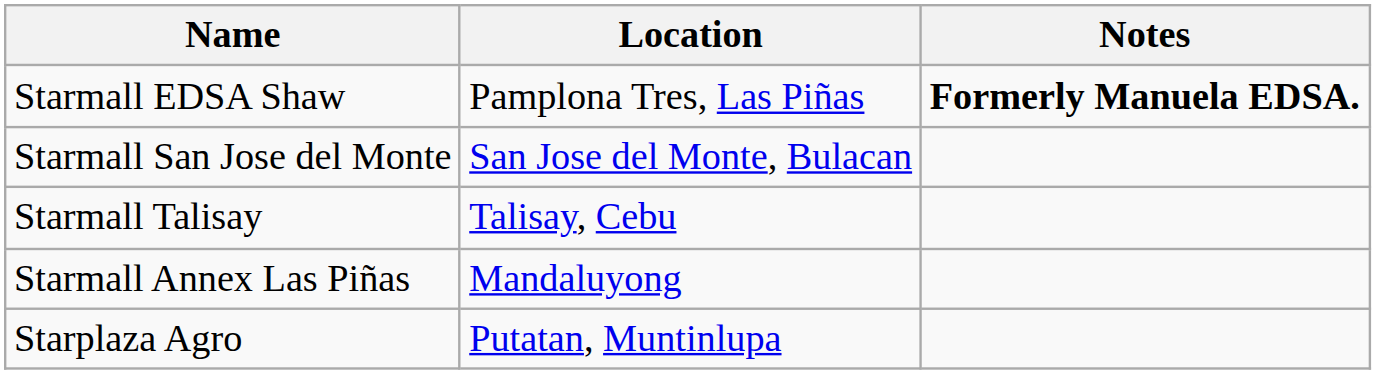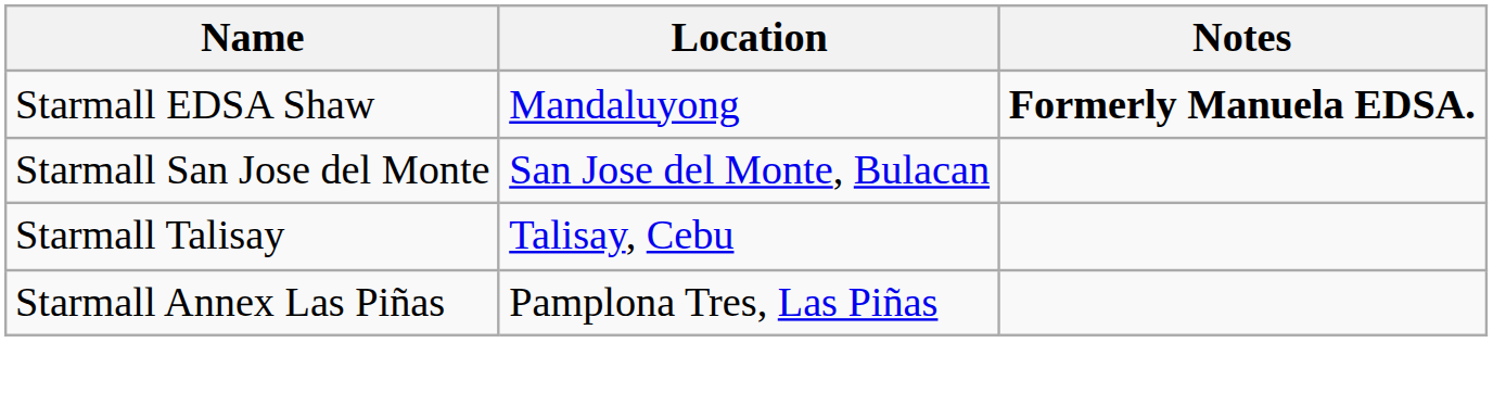 <table class="wikitable sortable">
 <tr>
 <th>Name</th>
 <th>Location</th>
 <th>Notes</th>
 </tr>
 <tr>
 <td>Starmall EDSA Shaw</td>
-<td>Pamplona Tres, <a href='#'>Las Piñas</a></td>
+<td><a href='#'>Mandaluyong</a></td>
 <td><strong>Formerly Manuela EDSA.</strong></td>
 </tr>
 <tr>
 <td>Starmall San Jose del Monte</td>
 <td><a href='#'>San Jose del Monte</a>, <a href='#'>Bulacan</a></td>
 <td></td>
 </tr>
 <tr>
 <td>Starmall Talisay</td>
 <td><a href='#'>Talisay</a>, <a href='#'>Cebu</a></td>
 <td></td>
 </tr>
 <tr>
 <td>Starmall Annex Las Piñas</td>
-<td><a href='#'>Mandaluyong</a></td>
-<td></td>
-</tr>
-<tr>
-<td>Starplaza Agro</td>
-<td><a href='#'>Putatan</a>, <a href='#'>Muntinlupa</a></td>
+<td>Pamplona Tres, <a href='#'>Las Piñas</a></td>
 <td></td>
 </tr>
 </table>
